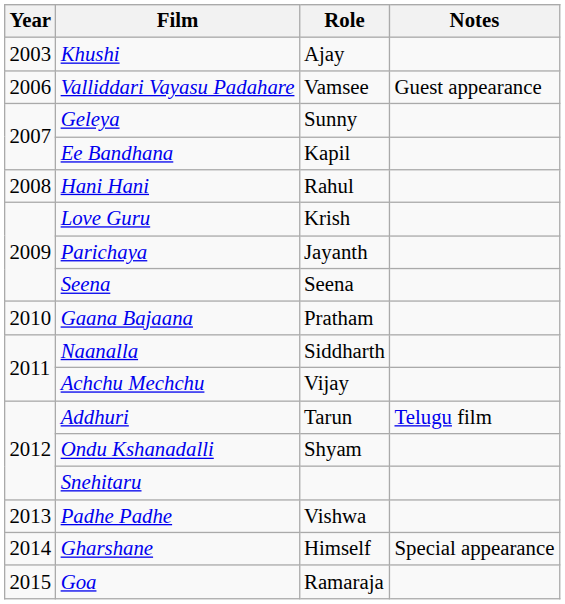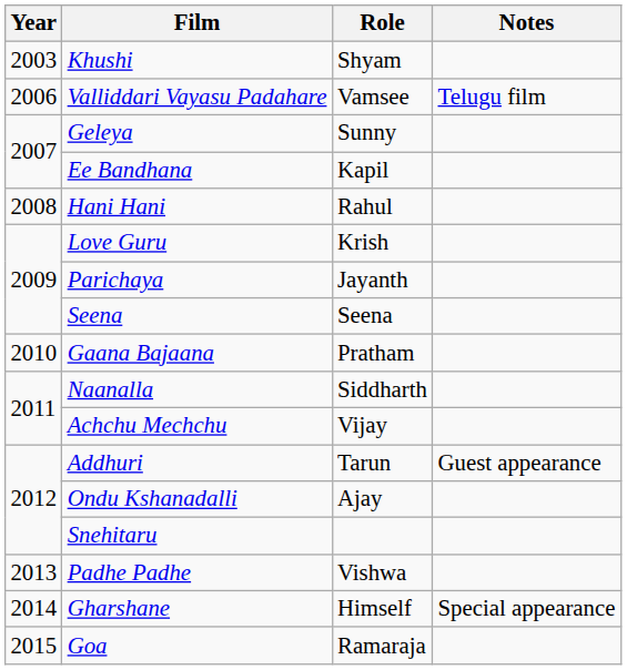 <table class="wikitable sortable">
 <tr style="background:#ccc; text-align:center;">
 <th>Year</th>
 <th>Film</th>
 <th>Role</th>
 <th>Notes</th>
 </tr>
 <tr>
 <td>2003</td>
 <td><em><a href='#'>Khushi</a></em></td>
-<td>Ajay</td>
+<td>Shyam</td>
 <td></td>
 </tr>
 <tr>
 <td>2006</td>
 <td><em><a href='#'>Valliddari Vayasu Padahare</a></em></td>
 <td>Vamsee</td>
-<td>Guest appearance</td>
+<td><a href='#'>Telugu</a> film</td>
 </tr>
 <tr>
 <td rowspan="2">2007</td>
 <td><em><a href='#'>Geleya</a></em></td>
 <td>Sunny</td>
 <td></td>
 </tr>
 <tr>
 <td><em><a href='#'>Ee Bandhana</a></em></td>
 <td>Kapil</td>
 <td></td>
 </tr>
 <tr>
 <td>2008</td>
 <td><em><a href='#'>Hani Hani</a></em></td>
 <td>Rahul</td>
 <td></td>
 </tr>
 <tr>
 <td rowspan="3">2009</td>
 <td><em><a href='#'>Love Guru</a></em></td>
 <td>Krish</td>
 <td></td>
 </tr>
 <tr>
 <td><em><a href='#'>Parichaya</a></em></td>
 <td>Jayanth</td>
 <td></td>
 </tr>
 <tr>
 <td><em><a href='#'>Seena</a></em></td>
 <td>Seena</td>
 <td></td>
 </tr>
 <tr>
 <td>2010</td>
 <td><em><a href='#'>Gaana Bajaana</a></em></td>
 <td>Pratham</td>
 <td></td>
 </tr>
 <tr>
 <td rowspan="2">2011</td>
 <td><em><a href='#'>Naanalla</a></em></td>
 <td>Siddharth</td>
 <td></td>
 </tr>
 <tr>
 <td><em><a href='#'>Achchu Mechchu</a></em></td>
 <td>Vijay</td>
 <td></td>
 </tr>
 <tr>
 <td rowspan="3">2012</td>
 <td><em><a href='#'>Addhuri</a></em></td>
 <td>Tarun</td>
-<td><a href='#'>Telugu</a> film</td>
+<td>Guest appearance</td>
 </tr>
 <tr>
 <td><em><a href='#'>Ondu Kshanadalli</a></em></td>
-<td>Shyam</td>
+<td>Ajay</td>
 <td></td>
 </tr>
 <tr>
 <td><em><a href='#'>Snehitaru</a></em></td>
 <td></td>
 <td></td>
 </tr>
 <tr>
 <td>2013</td>
 <td><em><a href='#'>Padhe Padhe</a></em></td>
 <td>Vishwa</td>
 <td></td>
 </tr>
 <tr>
 <td>2014</td>
 <td><em><a href='#'>Gharshane</a></em></td>
 <td>Himself</td>
 <td>Special appearance</td>
 </tr>
 <tr>
 <td>2015</td>
 <td><em><a href='#'>Goa</a></em></td>
 <td>Ramaraja</td>
 <td></td>
 </tr>
 </table>
